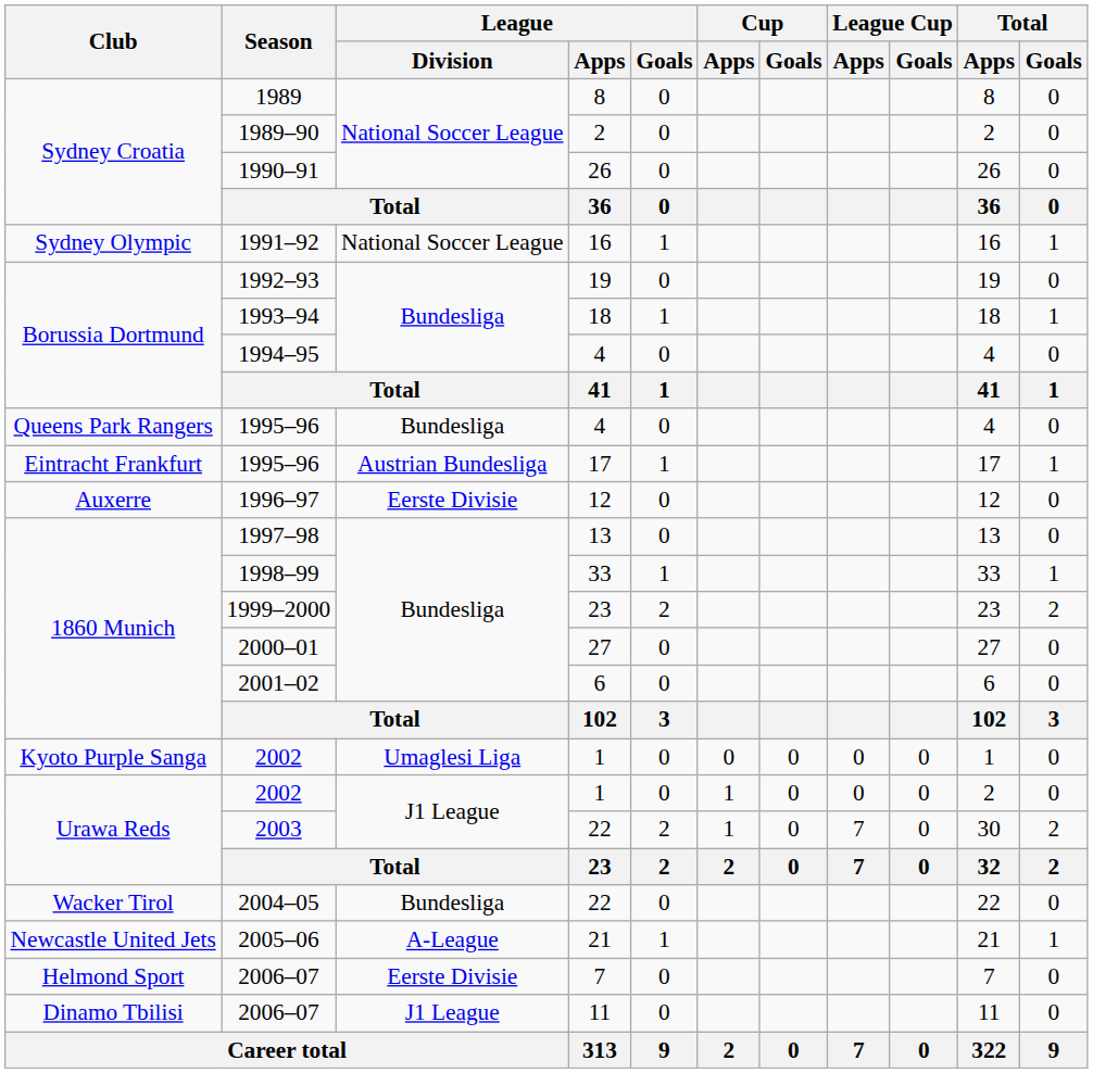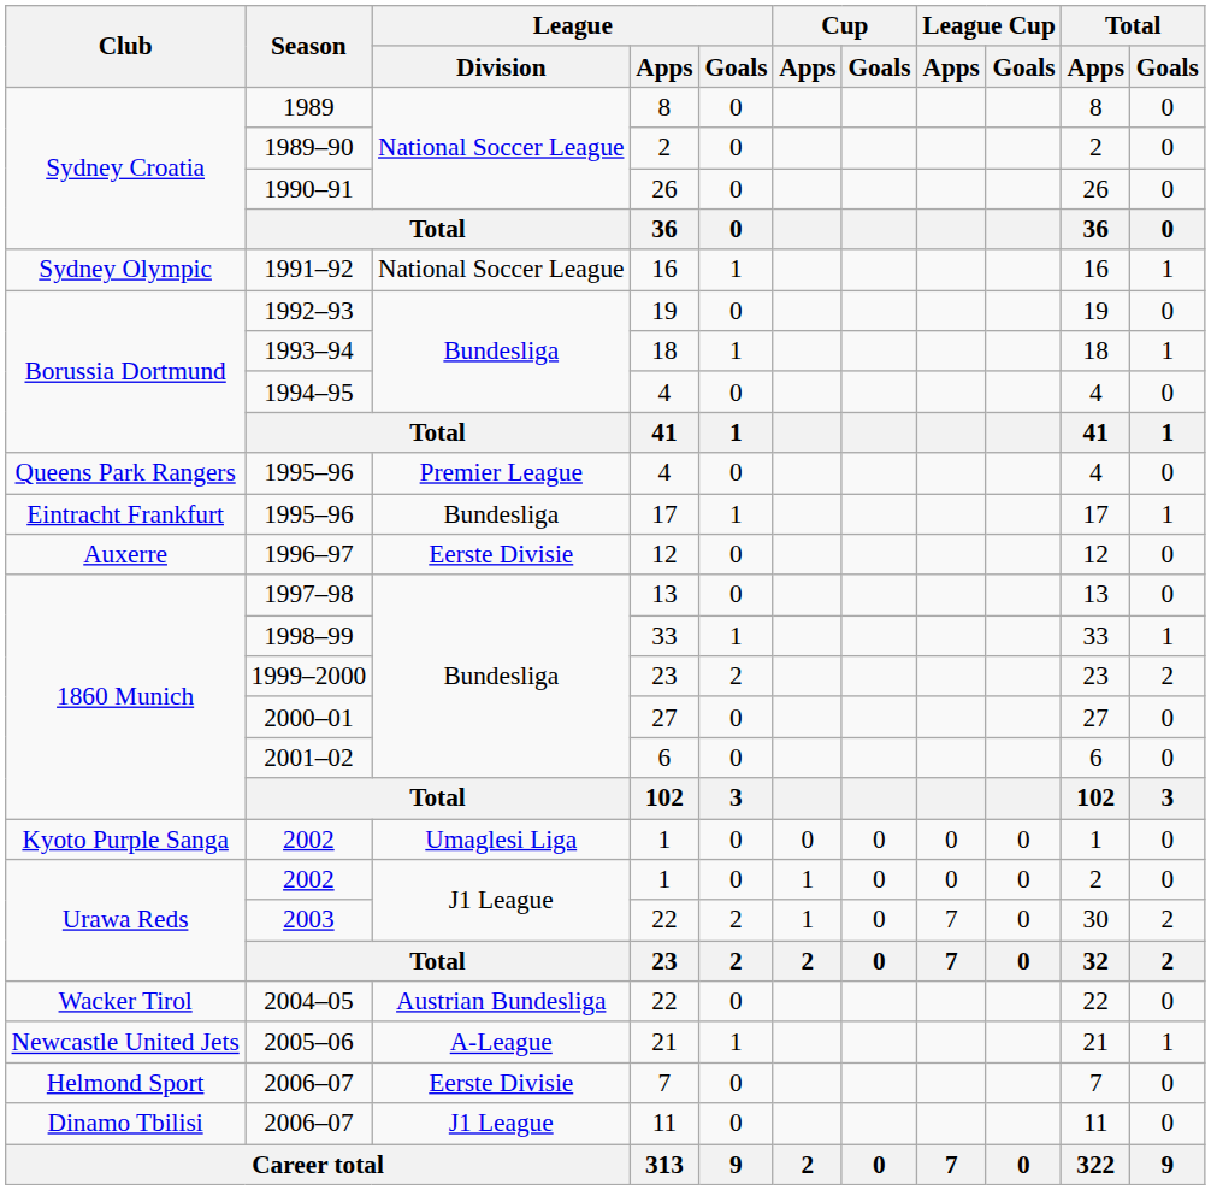 <table class="wikitable" style="text-align:center">
 <tr>
 <th rowspan="2">Club</th>
 <th rowspan="2">Season</th>
 <th colspan="3">League</th>
 <th colspan="2">Cup</th>
 <th colspan="2">League Cup</th>
 <th colspan="2">Total</th>
 </tr>
 <tr>
 <th>Division</th>
 <th>Apps</th>
 <th>Goals</th>
 <th>Apps</th>
 <th>Goals</th>
 <th>Apps</th>
 <th>Goals</th>
 <th>Apps</th>
 <th>Goals</th>
 </tr>
 <tr>
 <td rowspan="4"><a href='#'>Sydney Croatia</a></td>
 <td>1989</td>
 <td rowspan="3"><a href='#'>National Soccer League</a></td>
 <td>8</td>
 <td>0</td>
 <td></td>
 <td></td>
 <td></td>
 <td></td>
 <td>8</td>
 <td>0</td>
 </tr>
 <tr>
 <td>1989–90</td>
 <td>2</td>
 <td>0</td>
 <td></td>
 <td></td>
 <td></td>
 <td></td>
 <td>2</td>
 <td>0</td>
 </tr>
 <tr>
 <td>1990–91</td>
 <td>26</td>
 <td>0</td>
 <td></td>
 <td></td>
 <td></td>
 <td></td>
 <td>26</td>
 <td>0</td>
 </tr>
 <tr>
 <th colspan="2">Total</th>
 <th>36</th>
 <th>0</th>
 <th></th>
 <th></th>
 <th></th>
 <th></th>
 <th>36</th>
 <th>0</th>
 </tr>
 <tr>
 <td><a href='#'>Sydney Olympic</a></td>
 <td>1991–92</td>
 <td>National Soccer League</td>
 <td>16</td>
 <td>1</td>
 <td></td>
 <td></td>
 <td></td>
 <td></td>
 <td>16</td>
 <td>1</td>
 </tr>
 <tr>
 <td rowspan="4"><a href='#'>Borussia Dortmund</a></td>
 <td>1992–93</td>
 <td rowspan="3"><a href='#'>Bundesliga</a></td>
 <td>19</td>
 <td>0</td>
 <td></td>
 <td></td>
 <td></td>
 <td></td>
 <td>19</td>
 <td>0</td>
 </tr>
 <tr>
 <td>1993–94</td>
 <td>18</td>
 <td>1</td>
 <td></td>
 <td></td>
 <td></td>
 <td></td>
 <td>18</td>
 <td>1</td>
 </tr>
 <tr>
 <td>1994–95</td>
 <td>4</td>
 <td>0</td>
 <td></td>
 <td></td>
 <td></td>
 <td></td>
 <td>4</td>
 <td>0</td>
 </tr>
 <tr>
 <th colspan="2">Total</th>
 <th>41</th>
 <th>1</th>
 <th></th>
 <th></th>
 <th></th>
 <th></th>
 <th>41</th>
 <th>1</th>
 </tr>
 <tr>
 <td><a href='#'>Queens Park Rangers</a></td>
 <td>1995–96</td>
-<td>Bundesliga</td>
+<td><a href='#'>Premier League</a></td>
 <td>4</td>
 <td>0</td>
 <td></td>
 <td></td>
 <td></td>
 <td></td>
 <td>4</td>
 <td>0</td>
 </tr>
 <tr>
 <td><a href='#'>Eintracht Frankfurt</a></td>
 <td>1995–96</td>
-<td><a href='#'>Austrian Bundesliga</a></td>
+<td>Bundesliga</td>
 <td>17</td>
 <td>1</td>
 <td></td>
 <td></td>
 <td></td>
 <td></td>
 <td>17</td>
 <td>1</td>
 </tr>
 <tr>
 <td><a href='#'>Auxerre</a></td>
 <td>1996–97</td>
 <td><a href='#'>Eerste Divisie</a></td>
 <td>12</td>
 <td>0</td>
 <td></td>
 <td></td>
 <td></td>
 <td></td>
 <td>12</td>
 <td>0</td>
 </tr>
 <tr>
 <td rowspan="6"><a href='#'>1860 Munich</a></td>
 <td>1997–98</td>
 <td rowspan="5">Bundesliga</td>
 <td>13</td>
 <td>0</td>
 <td></td>
 <td></td>
 <td></td>
 <td></td>
 <td>13</td>
 <td>0</td>
 </tr>
 <tr>
 <td>1998–99</td>
 <td>33</td>
 <td>1</td>
 <td></td>
 <td></td>
 <td></td>
 <td></td>
 <td>33</td>
 <td>1</td>
 </tr>
 <tr>
 <td>1999–2000</td>
 <td>23</td>
 <td>2</td>
 <td></td>
 <td></td>
 <td></td>
 <td></td>
 <td>23</td>
 <td>2</td>
 </tr>
 <tr>
 <td>2000–01</td>
 <td>27</td>
 <td>0</td>
 <td></td>
 <td></td>
 <td></td>
 <td></td>
 <td>27</td>
 <td>0</td>
 </tr>
 <tr>
 <td>2001–02</td>
 <td>6</td>
 <td>0</td>
 <td></td>
 <td></td>
 <td></td>
 <td></td>
 <td>6</td>
 <td>0</td>
 </tr>
 <tr>
 <th colspan="2">Total</th>
 <th>102</th>
 <th>3</th>
 <th></th>
 <th></th>
 <th></th>
 <th></th>
 <th>102</th>
 <th>3</th>
 </tr>
 <tr>
 <td><a href='#'>Kyoto Purple Sanga</a></td>
 <td><a href='#'>2002</a></td>
 <td><a href='#'>Umaglesi Liga</a></td>
 <td>1</td>
 <td>0</td>
 <td>0</td>
 <td>0</td>
 <td>0</td>
 <td>0</td>
 <td>1</td>
 <td>0</td>
 </tr>
 <tr>
 <td rowspan="3"><a href='#'>Urawa Reds</a></td>
 <td><a href='#'>2002</a></td>
 <td rowspan="2">J1 League</td>
 <td>1</td>
 <td>0</td>
 <td>1</td>
 <td>0</td>
 <td>0</td>
 <td>0</td>
 <td>2</td>
 <td>0</td>
 </tr>
 <tr>
 <td><a href='#'>2003</a></td>
 <td>22</td>
 <td>2</td>
 <td>1</td>
 <td>0</td>
 <td>7</td>
 <td>0</td>
 <td>30</td>
 <td>2</td>
 </tr>
 <tr>
 <th colspan="2">Total</th>
 <th>23</th>
 <th>2</th>
 <th>2</th>
 <th>0</th>
 <th>7</th>
 <th>0</th>
 <th>32</th>
 <th>2</th>
 </tr>
 <tr>
 <td><a href='#'>Wacker Tirol</a></td>
 <td>2004–05</td>
-<td>Bundesliga</td>
+<td><a href='#'>Austrian Bundesliga</a></td>
 <td>22</td>
 <td>0</td>
 <td></td>
 <td></td>
 <td></td>
 <td></td>
 <td>22</td>
 <td>0</td>
 </tr>
 <tr>
 <td><a href='#'>Newcastle United Jets</a></td>
 <td>2005–06</td>
 <td><a href='#'>A-League</a></td>
 <td>21</td>
 <td>1</td>
 <td></td>
 <td></td>
 <td></td>
 <td></td>
 <td>21</td>
 <td>1</td>
 </tr>
 <tr>
 <td><a href='#'>Helmond Sport</a></td>
 <td>2006–07</td>
 <td><a href='#'>Eerste Divisie</a></td>
 <td>7</td>
 <td>0</td>
 <td></td>
 <td></td>
 <td></td>
 <td></td>
 <td>7</td>
 <td>0</td>
 </tr>
 <tr>
 <td><a href='#'>Dinamo Tbilisi</a></td>
 <td>2006–07</td>
 <td><a href='#'>J1 League</a></td>
 <td>11</td>
 <td>0</td>
 <td></td>
 <td></td>
 <td></td>
 <td></td>
 <td>11</td>
 <td>0</td>
 </tr>
 <tr>
 <th colspan="3">Career total</th>
 <th>313</th>
 <th>9</th>
 <th>2</th>
 <th>0</th>
 <th>7</th>
 <th>0</th>
 <th>322</th>
 <th>9</th>
 </tr>
 </table>
